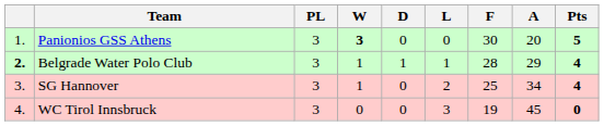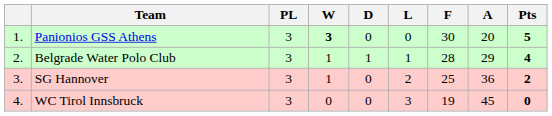 <table class="wikitable" style="text-align:center">
 <tr>
 <th width=25></th>
 <th width=275>Team</th>
 <th width=40>PL</th>
 <th width=40>W</th>
 <th width=40>D</th>
 <th width=40>L</th>
 <th width=40>F</th>
 <th width=40>A</th>
 <th width=40>Pts</th>
 </tr>
 <tr bgcolor=#ccffcc>
 <td>1.</td>
 <td align=left> <a href='#'>Panionios GSS Athens</a></td>
 <td>3</td>
 <td><strong>3</strong></td>
 <td>0</td>
 <td>0</td>
 <td>30</td>
 <td>20</td>
 <td><strong>5</strong></td>
 </tr>
 <tr bgcolor=#ccffcc>
-<td><strong>2.</strong></td>
+<td>2.</td>
 <td align=left> Belgrade Water Polo Club</td>
 <td>3</td>
 <td>1</td>
 <td>1</td>
 <td>1</td>
 <td>28</td>
 <td>29</td>
 <td><strong>4</strong></td>
 </tr>
 <tr style="background: #ffcccc;">
 <td>3.</td>
 <td align=left> SG Hannover</td>
 <td>3</td>
 <td>1</td>
 <td>0</td>
 <td>2</td>
 <td>25</td>
-<td>34</td>
-<td><strong>4</strong></td>
+<td>36</td>
+<td><strong>2</strong></td>
 </tr>
 <tr style="background: #ffcccc;">
 <td>4.</td>
 <td align=left> WC Tirol Innsbruck</td>
 <td>3</td>
 <td>0</td>
 <td>0</td>
 <td>3</td>
 <td>19</td>
 <td>45</td>
 <td><strong>0</strong></td>
 </tr>
 </table>
